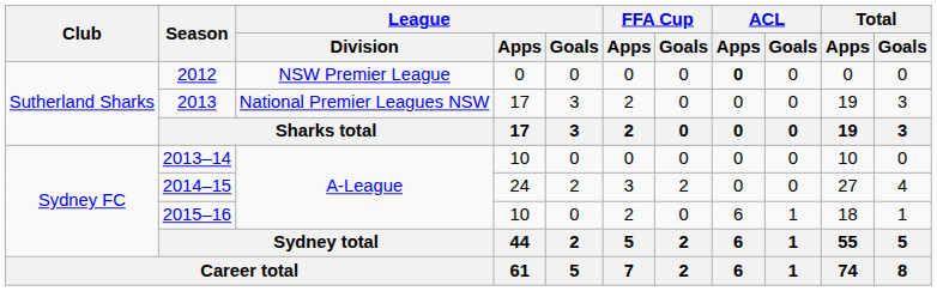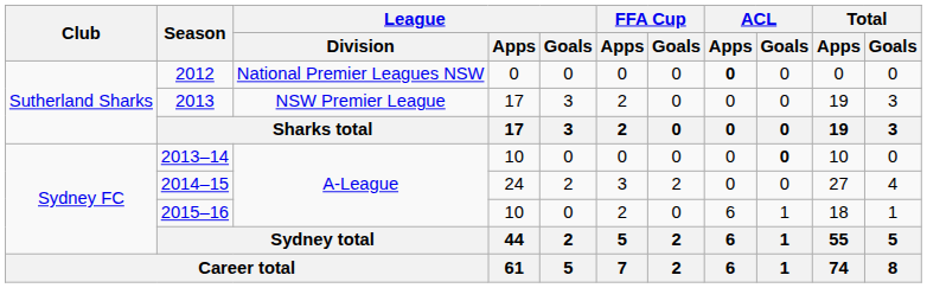 <table class="wikitable" style="text-align: center;">
 <tr>
 <th rowspan="2">Club</th>
 <th rowspan="2">Season</th>
 <th colspan="3"><a href='#'>League</a></th>
 <th colspan="2"><a href='#'>FFA Cup</a></th>
 <th colspan="2"><a href='#'>ACL</a></th>
 <th colspan="2">Total</th>
 </tr>
 <tr>
 <th>Division</th>
 <th>Apps</th>
 <th>Goals</th>
 <th>Apps</th>
 <th>Goals</th>
 <th>Apps</th>
 <th>Goals</th>
 <th>Apps</th>
 <th>Goals</th>
 </tr>
 <tr>
 <td rowspan=3><a href='#'>Sutherland Sharks</a></td>
 <td><a href='#'>2012</a></td>
-<td><a href='#'>NSW Premier League</a></td>
+<td><a href='#'>National Premier Leagues NSW</a></td>
 <td>0</td>
 <td>0</td>
 <td>0</td>
 <td>0</td>
 <td><strong>0</strong></td>
 <td>0</td>
 <td>0</td>
 <td>0</td>
 </tr>
 <tr>
 <td><a href='#'>2013</a></td>
-<td><a href='#'>National Premier Leagues NSW</a></td>
+<td><a href='#'>NSW Premier League</a></td>
 <td>17</td>
 <td>3</td>
 <td>2</td>
 <td>0</td>
 <td>0</td>
 <td>0</td>
 <td>19</td>
 <td>3</td>
 </tr>
 <tr>
 <th colspan=2>Sharks total</th>
 <th>17</th>
 <th>3</th>
 <th>2</th>
 <th>0</th>
 <th>0</th>
 <th>0</th>
 <th>19</th>
 <th>3</th>
 </tr>
 <tr>
 <td rowspan="4"><a href='#'>Sydney FC</a></td>
 <td><a href='#'>2013–14</a></td>
 <td rowspan="3"><a href='#'>A-League</a></td>
 <td>10</td>
 <td>0</td>
 <td>0</td>
 <td>0</td>
 <td>0</td>
-<td>0</td>
+<td><strong>0</strong></td>
 <td>10</td>
 <td>0</td>
 </tr>
 <tr>
 <td><a href='#'>2014–15</a></td>
 <td>24</td>
 <td>2</td>
 <td>3</td>
 <td>2</td>
 <td>0</td>
 <td>0</td>
 <td>27</td>
 <td>4</td>
 </tr>
 <tr>
 <td><a href='#'>2015–16</a></td>
 <td>10</td>
 <td>0</td>
 <td>2</td>
 <td>0</td>
 <td>6</td>
 <td>1</td>
 <td>18</td>
 <td>1</td>
 </tr>
 <tr>
 <th colspan=2>Sydney total</th>
 <th>44</th>
 <th>2</th>
 <th>5</th>
 <th>2</th>
 <th>6</th>
 <th>1</th>
 <th>55</th>
 <th>5</th>
 </tr>
 <tr>
 <th colspan="3">Career total</th>
 <th>61</th>
 <th>5</th>
 <th>7</th>
 <th>2</th>
 <th>6</th>
 <th>1</th>
 <th>74</th>
 <th>8</th>
 </tr>
 </table>
